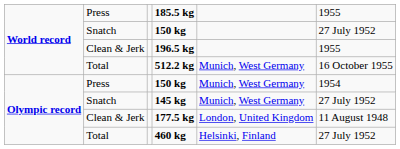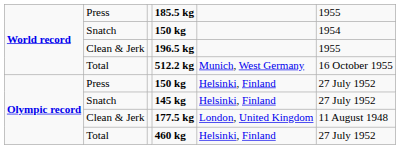 <table class="wikitable">
 <tr>
 <td rowspan=4><strong><a href='#'>World record</a></strong></td>
 <td>Press</td>
 <td></td>
 <td><strong>185.5 kg</strong></td>
 <td></td>
 <td>1955</td>
 </tr>
 <tr>
 <td>Snatch</td>
 <td></td>
 <td><strong>150 kg</strong></td>
 <td></td>
-<td>27 July 1952</td>
+<td>1954</td>
 </tr>
 <tr>
 <td>Clean & Jerk</td>
 <td></td>
 <td><strong>196.5 kg</strong></td>
 <td></td>
 <td>1955</td>
 </tr>
 <tr>
 <td>Total</td>
 <td></td>
 <td><strong>512.2 kg</strong></td>
 <td><a href='#'>Munich</a>, <a href='#'>West Germany</a></td>
 <td>16 October 1955</td>
 </tr>
 <tr>
 <td rowspan=4><strong><a href='#'>Olympic record</a></strong></td>
 <td>Press</td>
 <td></td>
 <td><strong>150 kg</strong></td>
-<td><a href='#'>Munich</a>, <a href='#'>West Germany</a></td>
-<td>1954</td>
+<td><a href='#'>Helsinki</a>, <a href='#'>Finland</a></td>
+<td>27 July 1952</td>
 </tr>
 <tr>
 <td>Snatch</td>
 <td></td>
 <td><strong>145 kg</strong></td>
-<td><a href='#'>Munich</a>, <a href='#'>West Germany</a></td>
+<td><a href='#'>Helsinki</a>, <a href='#'>Finland</a></td>
 <td>27 July 1952</td>
 </tr>
 <tr>
 <td>Clean & Jerk</td>
 <td></td>
 <td><strong>177.5 kg</strong></td>
 <td><a href='#'>London</a>, <a href='#'>United Kingdom</a></td>
 <td>11 August 1948</td>
 </tr>
 <tr>
 <td>Total</td>
 <td></td>
 <td><strong>460 kg</strong></td>
 <td><a href='#'>Helsinki</a>, <a href='#'>Finland</a></td>
 <td>27 July 1952</td>
 </tr>
 </table>
